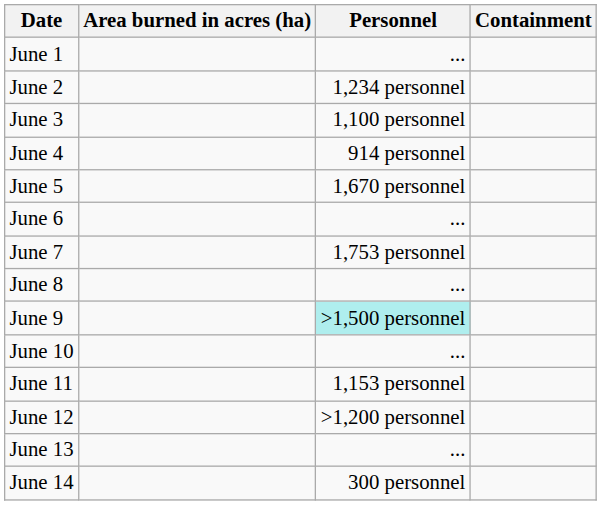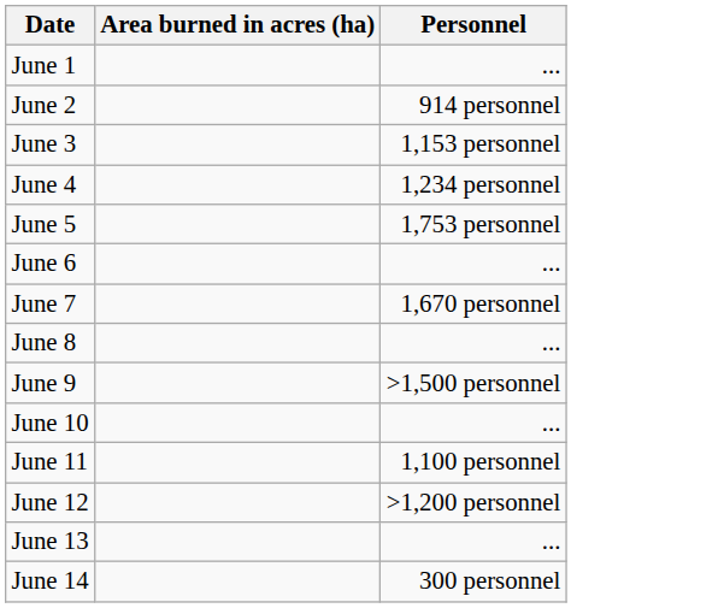 <table class="wikitable" style="text-align: right;">
 <tr>
 <th>Date</th>
 <th>Area burned in acres (ha)</th>
 <th>Personnel</th>
-<th>Containment</th>
 </tr>
 <tr>
 <td style="text-align: left;">June 1</td>
 <td></td>
 <td>...</td>
-<td style="text-align: left;"></td>
 </tr>
 <tr>
 <td style="text-align: left;">June 2</td>
 <td></td>
-<td>1,234 personnel</td>
-<td style="text-align: left;"></td>
+<td>914 personnel</td>
 </tr>
 <tr>
 <td style="text-align: left;">June 3</td>
 <td></td>
-<td>1,100 personnel</td>
-<td style="text-align: left;"></td>
+<td>1,153 personnel</td>
 </tr>
 <tr>
 <td style="text-align: left;">June 4</td>
 <td></td>
-<td>914 personnel</td>
-<td style="text-align: left;"></td>
+<td>1,234 personnel</td>
 </tr>
 <tr>
 <td style="text-align: left;">June 5</td>
 <td></td>
-<td>1,670 personnel</td>
-<td style="text-align: left;"></td>
+<td>1,753 personnel</td>
 </tr>
 <tr>
 <td style="text-align: left;">June 6</td>
 <td></td>
 <td>...</td>
-<td style="text-align: left;"></td>
 </tr>
 <tr>
 <td style="text-align: left;">June 7</td>
 <td></td>
-<td>1,753 personnel</td>
-<td style="text-align: left;"></td>
+<td>1,670 personnel</td>
 </tr>
 <tr>
 <td style="text-align: left;">June 8</td>
 <td></td>
 <td>...</td>
-<td style="text-align: left;"></td>
 </tr>
 <tr>
 <td style="text-align: left;">June 9</td>
 <td></td>
-<td style="background: paleturquoise;">>1,500 personnel</td>
-<td style="text-align: left;"></td>
+<td>>1,500 personnel</td>
 </tr>
 <tr>
 <td style="text-align: left;">June 10</td>
 <td></td>
 <td>...</td>
-<td style="text-align: left;"></td>
 </tr>
 <tr>
 <td style="text-align: left;">June 11</td>
 <td></td>
-<td>1,153 personnel</td>
-<td style="text-align: left;"></td>
+<td>1,100 personnel</td>
 </tr>
 <tr>
 <td style="text-align: left;">June 12</td>
 <td></td>
 <td>>1,200 personnel</td>
-<td style="text-align: left;"></td>
 </tr>
 <tr>
 <td style="text-align: left;">June 13</td>
 <td></td>
 <td>...</td>
-<td style="text-align: left;"></td>
 </tr>
 <tr>
 <td style="text-align: left;">June 14</td>
 <td></td>
 <td>300 personnel</td>
-<td style="text-align: left;"></td>
 </tr>
 </table>
